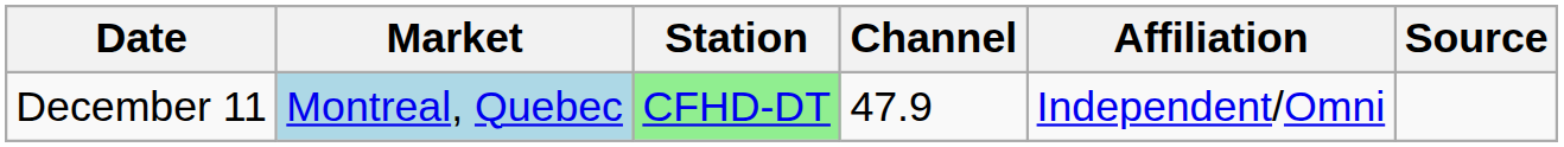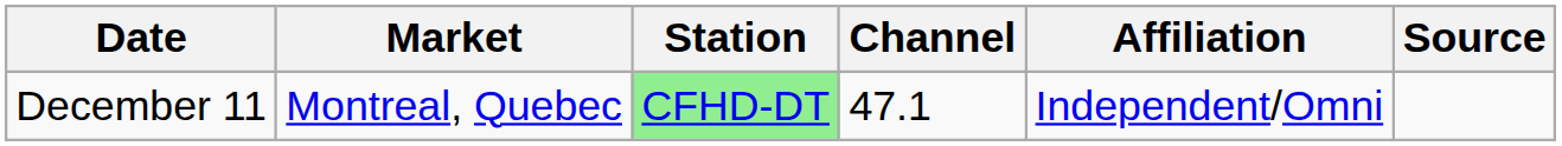 <table class="wikitable">
 <tr>
 <th>Date</th>
 <th>Market</th>
 <th>Station</th>
 <th>Channel</th>
 <th>Affiliation</th>
 <th>Source</th>
 </tr>
 <tr>
 <td>December 11</td>
-<td style="background: lightblue;"><a href='#'>Montreal</a>, <a href='#'>Quebec</a></td>
+<td><a href='#'>Montreal</a>, <a href='#'>Quebec</a></td>
 <td style="background: lightgreen;"><a href='#'>CFHD-DT</a></td>
-<td>47.9</td>
+<td>47.1</td>
 <td><a href='#'>Independent</a>/<a href='#'>Omni</a></td>
 <td></td>
 </tr>
 </table>
